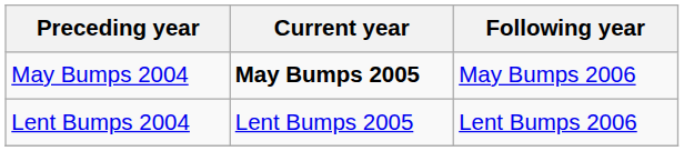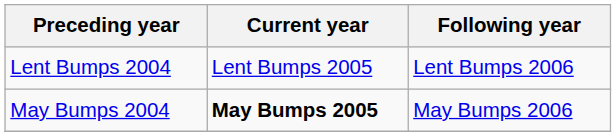 <table class="wikitable" style="margin:1em auto; height:100px" align="center">
 <tr>
 <th width=150>Preceding year</th>
 <th width=150>Current year</th>
 <th width=150>Following year</th>
 </tr>
 <tr>
+<td><a href='#'>Lent Bumps 2004</a></td>
+<td><a href='#'>Lent Bumps 2005</a></td>
+<td><a href='#'>Lent Bumps 2006</a></td>
+</tr>
+<tr>
 <td><a href='#'>May Bumps 2004</a></td>
 <td><strong>May Bumps 2005</strong></td>
 <td><a href='#'>May Bumps 2006</a></td>
 </tr>
 <tr>
-<td><a href='#'>Lent Bumps 2004</a></td>
-<td><a href='#'>Lent Bumps 2005</a></td>
-<td><a href='#'>Lent Bumps 2006</a></td>
-</tr>
-<tr>
 </tr>
 </table>
